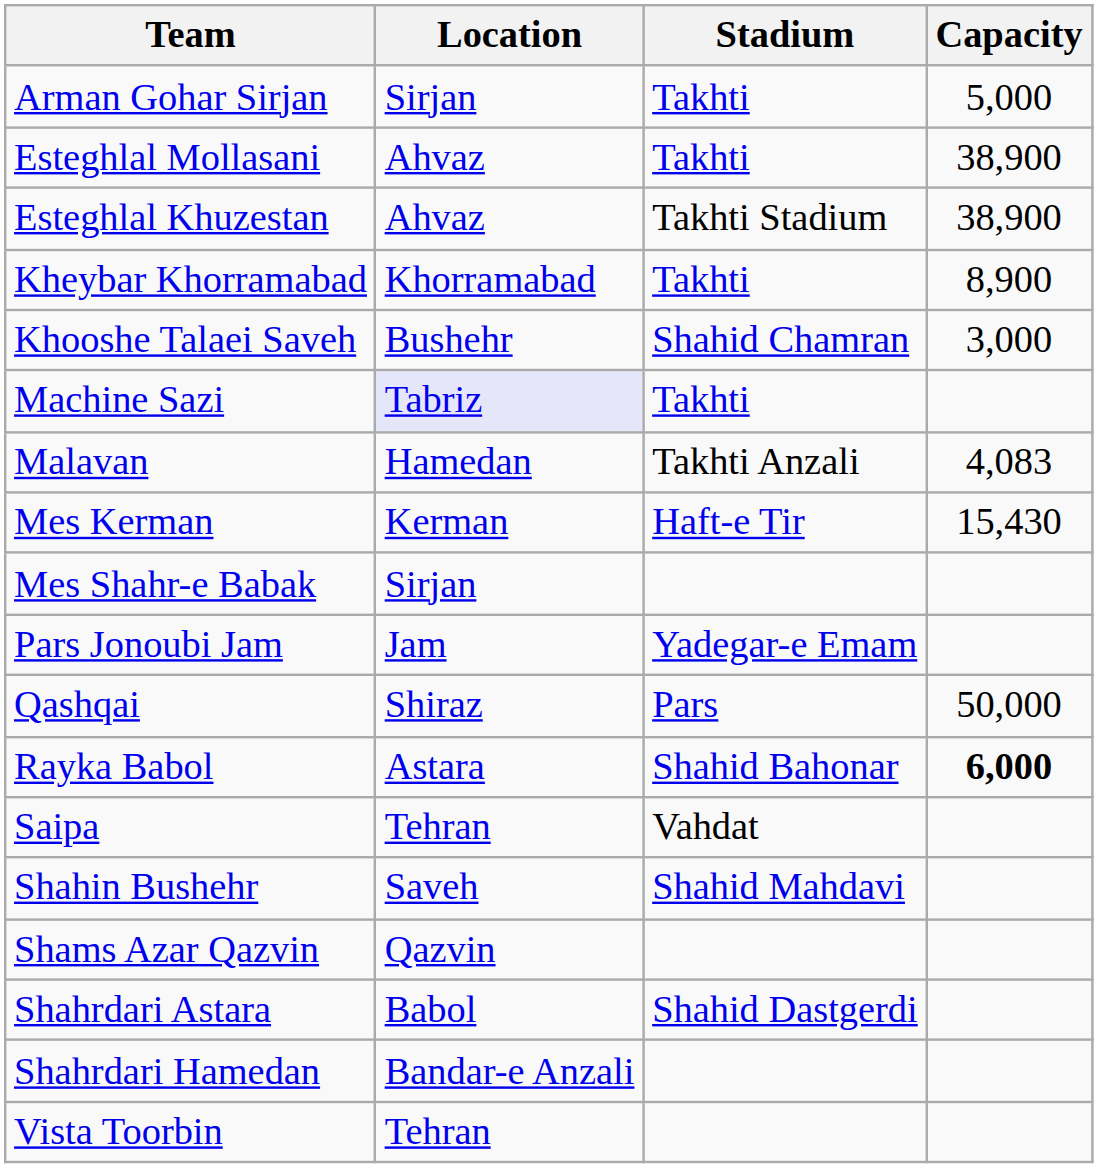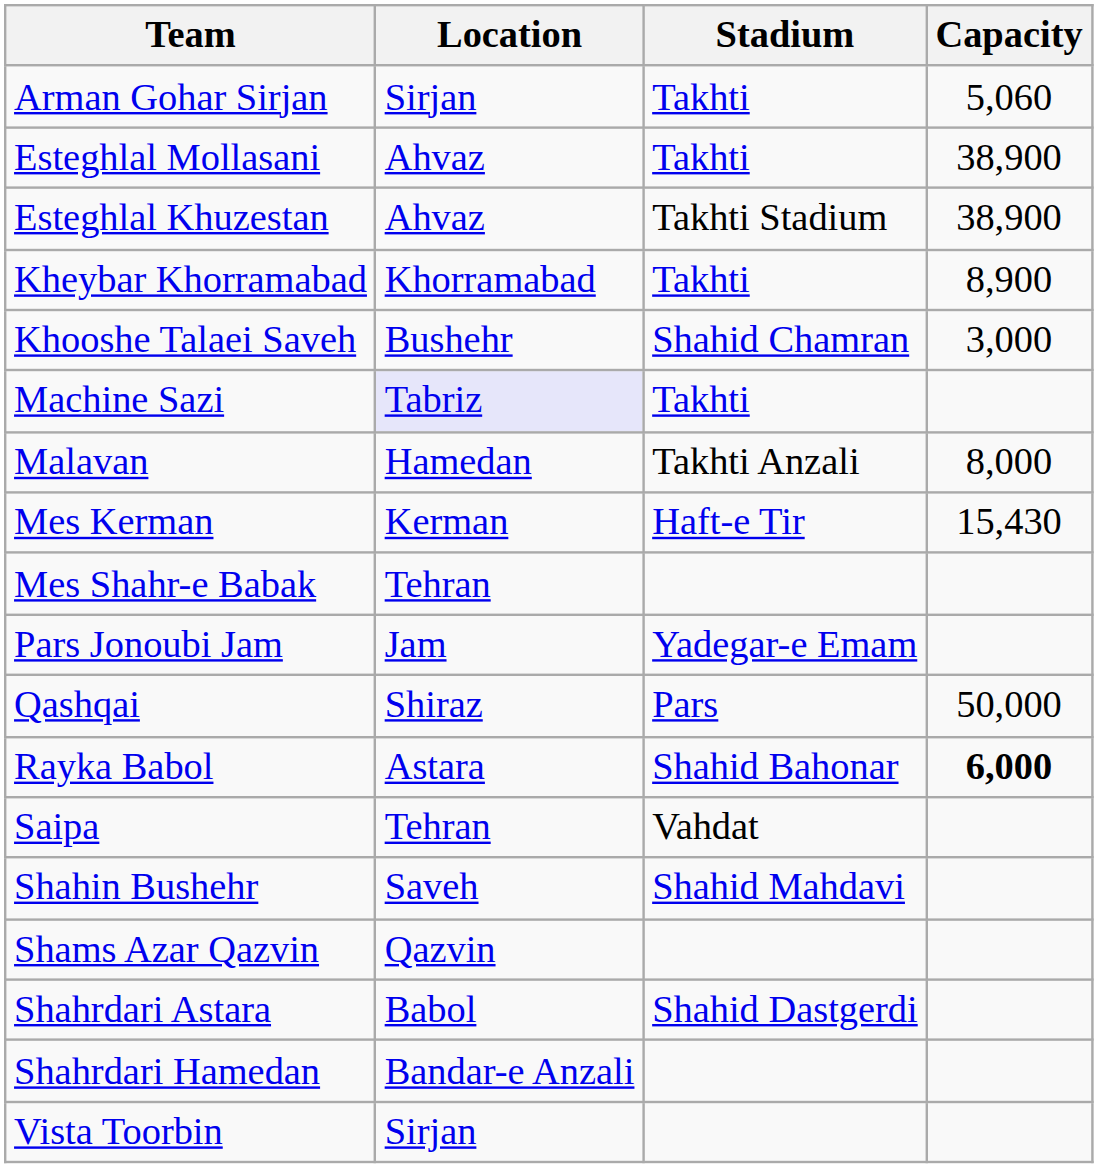 <table class="wikitable sortable">
 <tr>
 <th>Team</th>
 <th>Location</th>
 <th>Stadium</th>
 <th>Capacity</th>
 </tr>
 <tr>
 <td><a href='#'>Arman Gohar Sirjan</a></td>
 <td><a href='#'>Sirjan</a></td>
 <td><a href='#'>Takhti</a></td>
-<td style="text-align:center">5,000</td>
+<td style="text-align:center">5,060</td>
 </tr>
 <tr>
 <td><a href='#'>Esteghlal Mollasani</a></td>
 <td><a href='#'>Ahvaz</a></td>
 <td><a href='#'>Takhti</a></td>
 <td style="text-align:center">38,900</td>
 </tr>
 <tr>
 <td><a href='#'>Esteghlal Khuzestan</a></td>
 <td><a href='#'>Ahvaz</a></td>
 <td>Takhti Stadium</td>
 <td style="text-align:center">38,900</td>
 </tr>
 <tr>
 <td><a href='#'>Kheybar Khorramabad</a></td>
 <td><a href='#'>Khorramabad</a></td>
 <td><a href='#'>Takhti</a></td>
 <td style="text-align:center">8,900</td>
 </tr>
 <tr>
 <td><a href='#'>Khooshe Talaei Saveh</a></td>
 <td><a href='#'>Bushehr</a></td>
 <td><a href='#'>Shahid Chamran</a></td>
 <td style="text-align:center">3,000</td>
 </tr>
 <tr>
 <td><a href='#'>Machine Sazi</a></td>
 <td style="background: lavender;"><a href='#'>Tabriz</a></td>
 <td><a href='#'>Takhti</a></td>
 <td style="text-align:center"></td>
 </tr>
 <tr>
 <td><a href='#'>Malavan</a></td>
 <td><a href='#'>Hamedan</a></td>
 <td>Takhti Anzali</td>
-<td style="text-align:center">4,083</td>
+<td style="text-align:center">8,000</td>
 </tr>
 <tr>
 <td><a href='#'>Mes Kerman</a></td>
 <td><a href='#'>Kerman</a></td>
 <td><a href='#'>Haft-e Tir</a></td>
 <td style="text-align:center">15,430</td>
 </tr>
 <tr>
 <td><a href='#'>Mes Shahr-e Babak</a></td>
-<td><a href='#'>Sirjan</a></td>
+<td><a href='#'>Tehran</a></td>
 <td></td>
 <td style="text-align:center"></td>
 </tr>
 <tr>
 <td><a href='#'>Pars Jonoubi Jam</a></td>
 <td><a href='#'>Jam</a></td>
 <td><a href='#'>Yadegar-e Emam</a></td>
 <td style="text-align:center"></td>
 </tr>
 <tr>
 <td><a href='#'>Qashqai</a></td>
 <td><a href='#'>Shiraz</a></td>
 <td><a href='#'>Pars</a></td>
 <td style="text-align:center">50,000</td>
 </tr>
 <tr>
 <td><a href='#'>Rayka Babol</a></td>
 <td><a href='#'>Astara</a></td>
 <td><a href='#'>Shahid Bahonar</a></td>
 <td style="text-align:center"><strong>6,000</strong></td>
 </tr>
 <tr>
 <td><a href='#'>Saipa</a></td>
 <td><a href='#'>Tehran</a></td>
 <td>Vahdat</td>
 <td style="text-align:center"></td>
 </tr>
 <tr>
 <td><a href='#'>Shahin Bushehr</a></td>
 <td><a href='#'>Saveh</a></td>
 <td><a href='#'>Shahid Mahdavi</a></td>
 <td style="text-align:center"></td>
 </tr>
 <tr>
 <td><a href='#'>Shams Azar Qazvin</a></td>
 <td><a href='#'>Qazvin</a></td>
 <td></td>
 <td style="text-align:center"></td>
 </tr>
 <tr>
 <td><a href='#'>Shahrdari Astara</a></td>
 <td><a href='#'>Babol</a></td>
 <td><a href='#'>Shahid Dastgerdi</a></td>
 <td style="text-align:center"></td>
 </tr>
 <tr>
 <td><a href='#'>Shahrdari Hamedan</a></td>
 <td><a href='#'>Bandar-e Anzali</a></td>
 <td></td>
 <td style="text-align:center"></td>
 </tr>
 <tr>
 <td><a href='#'>Vista Toorbin</a></td>
-<td><a href='#'>Tehran</a></td>
+<td><a href='#'>Sirjan</a></td>
 <td></td>
 <td style="text-align:center"></td>
 </tr>
 </table>
